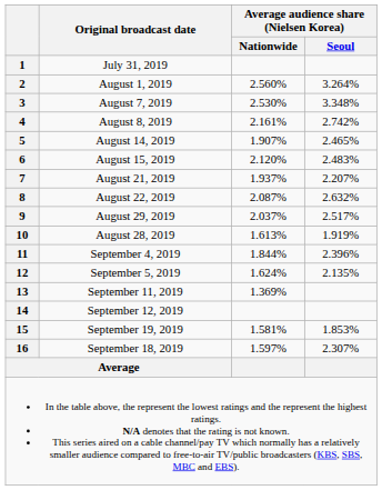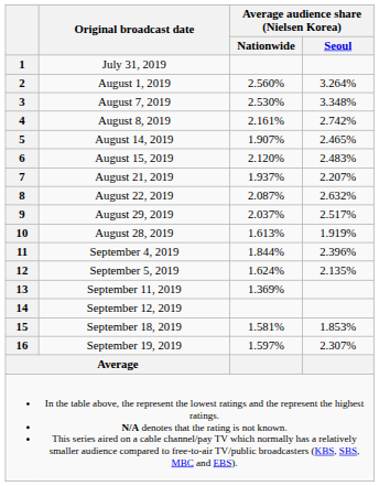 <table class="wikitable" style="text-align:center;max-width:500px; margin-left: auto; margin-right: auto; border: none;">
 <tr>
 </tr>
 <tr>
 <th rowspan="2"></th>
 <th rowspan="2">Original broadcast date</th>
 <th colspan="2">Average audience share<br>(Nielsen Korea)</th>
 </tr>
 <tr>
 <th width="90">Nationwide</th>
 <th width="90"><a href='#'>Seoul</a></th>
 </tr>
 <tr>
 <th>1</th>
 <td>July 31, 2019</td>
 <td></td>
 <td></td>
 </tr>
 <tr>
 <th>2</th>
 <td>August 1, 2019</td>
 <td>2.560%</td>
 <td>3.264%</td>
 </tr>
 <tr>
 <th>3</th>
 <td>August 7, 2019</td>
 <td>2.530%</td>
 <td>3.348%</td>
 </tr>
 <tr>
 <th>4</th>
 <td>August 8, 2019</td>
 <td>2.161%</td>
 <td>2.742%</td>
 </tr>
 <tr>
 <th>5</th>
 <td>August 14, 2019</td>
 <td>1.907%</td>
 <td>2.465%</td>
 </tr>
 <tr>
 <th>6</th>
 <td>August 15, 2019</td>
 <td>2.120%</td>
 <td>2.483%</td>
 </tr>
 <tr>
 <th>7</th>
 <td>August 21, 2019</td>
 <td>1.937%</td>
 <td>2.207%</td>
 </tr>
 <tr>
 <th>8</th>
 <td>August 22, 2019</td>
 <td>2.087%</td>
 <td>2.632%</td>
 </tr>
 <tr>
 <th>9</th>
 <td>August 29, 2019</td>
 <td>2.037%</td>
 <td>2.517%</td>
 </tr>
 <tr>
 <th>10</th>
 <td>August 28, 2019</td>
 <td>1.613%</td>
 <td>1.919%</td>
 </tr>
 <tr>
 <th>11</th>
 <td>September 4, 2019</td>
 <td>1.844%</td>
 <td>2.396%</td>
 </tr>
 <tr>
 <th>12</th>
 <td>September 5, 2019</td>
 <td>1.624%</td>
 <td>2.135%</td>
 </tr>
 <tr>
 <th>13</th>
 <td>September 11, 2019</td>
 <td>1.369%</td>
 <td></td>
 </tr>
 <tr>
 <th>14</th>
 <td>September 12, 2019</td>
 <td></td>
 <td></td>
 </tr>
 <tr>
 <th>15</th>
-<td>September 19, 2019</td>
+<td>September 18, 2019</td>
 <td>1.581%</td>
 <td>1.853%</td>
 </tr>
 <tr>
 <th>16</th>
-<td>September 18, 2019</td>
+<td>September 19, 2019</td>
 <td>1.597%</td>
 <td>2.307%</td>
 </tr>
 <tr>
 <th colspan="2">Average</th>
 <th></th>
 <th></th>
 </tr>
 <tr>
 <td colspan="4" style="font-size:85%"><br><ul><li>In the table above, the <strong></strong> represent the lowest ratings and the <strong></strong> represent the highest ratings.</li><li><strong>N/A</strong> denotes that the rating is not known.</li><li>This series aired on a cable channel/pay TV which normally has a relatively smaller audience compared to free-to-air TV/public broadcasters (<a href='#'>KBS</a>, <a href='#'>SBS</a>, <a href='#'>MBC</a> and <a href='#'>EBS</a>).</li></ul></td>
 </tr>
 </table>
